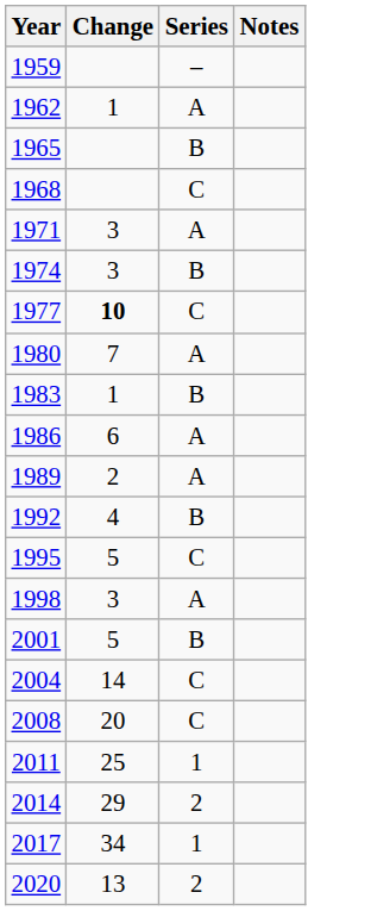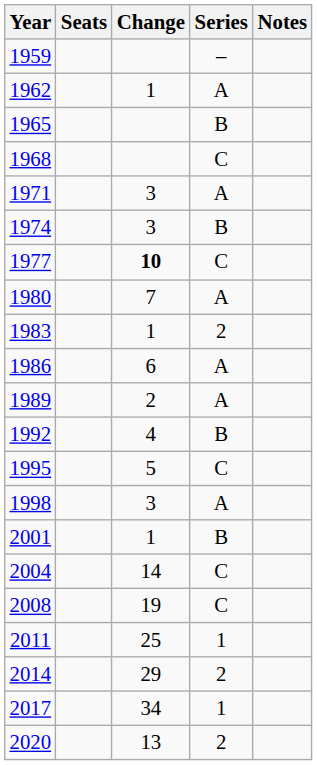 <table class="wikitable" style="font-size:95%;text-align:center;">
 <tr>
 <th>Year</th>
+<th>Seats</th>
 <th>Change</th>
 <th>Series</th>
 <th>Notes</th>
 </tr>
 <tr>
 <td><a href='#'>1959</a></td>
 <td></td>
+<td></td>
 <td>–</td>
 <td></td>
 </tr>
 <tr>
 <td><a href='#'>1962</a></td>
+<td></td>
 <td>1</td>
 <td>A</td>
 <td></td>
 </tr>
 <tr>
 <td><a href='#'>1965</a></td>
 <td></td>
+<td></td>
 <td>B</td>
 <td></td>
 </tr>
 <tr>
 <td><a href='#'>1968</a></td>
 <td></td>
+<td></td>
 <td>C</td>
 <td></td>
 </tr>
 <tr>
 <td><a href='#'>1971</a></td>
+<td></td>
 <td>3</td>
 <td>A</td>
 <td></td>
 </tr>
 <tr>
 <td><a href='#'>1974</a></td>
+<td></td>
 <td>3</td>
 <td>B</td>
 <td></td>
 </tr>
 <tr>
 <td><a href='#'>1977</a></td>
+<td></td>
 <td><strong>10</strong></td>
 <td>C</td>
 <td></td>
 </tr>
 <tr>
 <td><a href='#'>1980</a></td>
+<td></td>
 <td>7</td>
 <td>A</td>
 <td></td>
 </tr>
 <tr>
 <td><a href='#'>1983</a></td>
+<td></td>
 <td>1</td>
-<td>B</td>
+<td>2</td>
 <td></td>
 </tr>
 <tr>
 <td><a href='#'>1986</a></td>
+<td></td>
 <td>6</td>
 <td>A</td>
 <td></td>
 </tr>
 <tr>
 <td><a href='#'>1989</a></td>
+<td></td>
 <td>2</td>
 <td>A</td>
 <td></td>
 </tr>
 <tr>
 <td><a href='#'>1992</a></td>
+<td></td>
 <td>4</td>
 <td>B</td>
 <td></td>
 </tr>
 <tr>
 <td><a href='#'>1995</a></td>
+<td></td>
 <td>5</td>
 <td>C</td>
 <td></td>
 </tr>
 <tr>
 <td><a href='#'>1998</a></td>
+<td></td>
 <td>3</td>
 <td>A</td>
 <td></td>
 </tr>
 <tr>
 <td><a href='#'>2001</a></td>
-<td>5</td>
+<td></td>
+<td>1</td>
 <td>B</td>
 <td></td>
 </tr>
 <tr>
 <td><a href='#'>2004</a></td>
+<td></td>
 <td>14</td>
 <td>C</td>
 <td></td>
 </tr>
 <tr>
 <td><a href='#'>2008</a></td>
-<td>20</td>
+<td></td>
+<td>19</td>
 <td>C</td>
 <td></td>
 </tr>
 <tr>
 <td><a href='#'>2011</a></td>
+<td></td>
 <td>25</td>
 <td>1</td>
 <td></td>
 </tr>
 <tr>
 <td><a href='#'>2014</a></td>
+<td></td>
 <td>29</td>
 <td>2</td>
 <td></td>
 </tr>
 <tr>
 <td><a href='#'>2017</a></td>
+<td></td>
 <td>34</td>
 <td>1</td>
 <td></td>
 </tr>
 <tr>
 <td><a href='#'>2020</a></td>
+<td></td>
 <td>13</td>
 <td>2</td>
 <td></td>
 </tr>
 </table>
